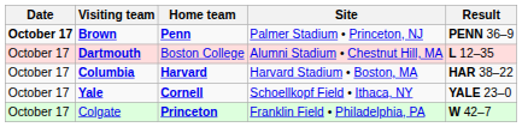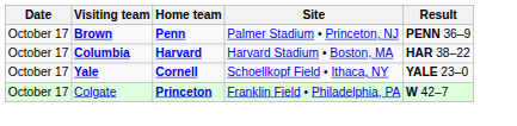 <table class="wikitable">
 <tr>
 <th>Date</th>
 <th>Visiting team</th>
 <th>Home team</th>
 <th>Site</th>
 <th>Result</th>
 </tr>
 <tr>
-<td><strong>October 17</strong></td>
+<td>October 17</td>
 <td><strong><a href='#'>Brown</a></strong></td>
 <td><strong><a href='#'>Penn</a></strong></td>
 <td><a href='#'>Palmer Stadium</a> • <a href='#'>Princeton, NJ</a></td>
 <td><strong>PENN</strong> 36–9</td>
-</tr>
-<tr style="background:#FFDDDD;">
-<td>October 17</td>
-<td><strong><a href='#'>Dartmouth</a></strong></td>
-<td><a href='#'>Boston College</a></td>
-<td><a href='#'>Alumni Stadium</a> • <a href='#'>Chestnut Hill, MA</a></td>
-<td><strong>L</strong> 12–35</td>
 </tr>
 <tr>
 <td>October 17</td>
 <td><strong><a href='#'>Columbia</a></strong></td>
 <td><strong><a href='#'>Harvard</a></strong></td>
 <td><a href='#'>Harvard Stadium</a> • <a href='#'>Boston, MA</a></td>
 <td><strong>HAR</strong> 38–22</td>
 </tr>
 <tr>
 <td>October 17</td>
 <td><strong><a href='#'>Yale</a></strong></td>
 <td><strong><a href='#'>Cornell</a></strong></td>
 <td><a href='#'>Schoellkopf Field</a> • <a href='#'>Ithaca, NY</a></td>
 <td><strong>YALE</strong> 23–0</td>
 </tr>
 <tr style="background:#DDFFDD;">
 <td>October 17</td>
 <td><a href='#'>Colgate</a></td>
 <td><strong><a href='#'>Princeton</a></strong></td>
 <td><a href='#'>Franklin Field</a> • <a href='#'>Philadelphia, PA</a></td>
 <td><strong>W</strong> 42–7</td>
 </tr>
 </table>
